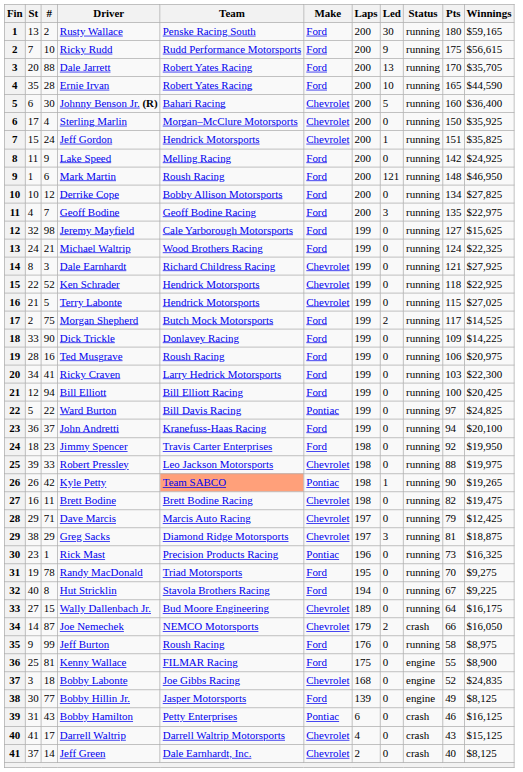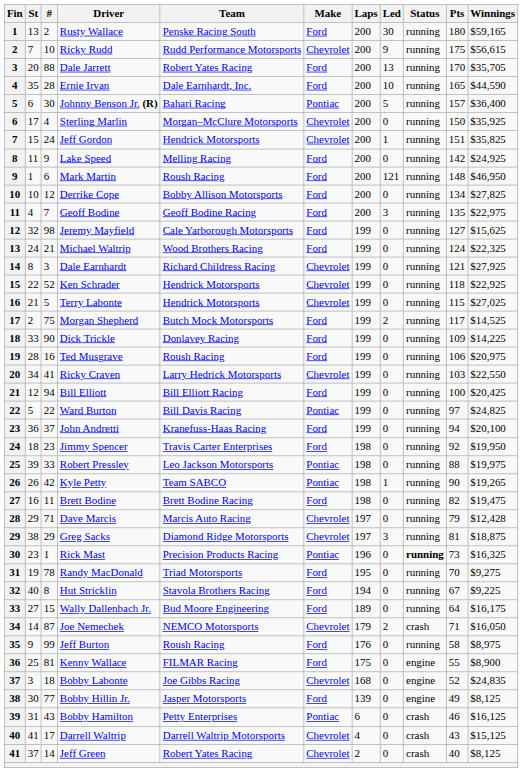 <table class="wikitable" style="font-size:95%">
 <tr>
 <th>Fin</th>
 <th>St</th>
 <th>#</th>
 <th>Driver</th>
 <th>Team</th>
 <th>Make</th>
 <th>Laps</th>
 <th>Led</th>
 <th>Status</th>
 <th>Pts</th>
 <th>Winnings</th>
 </tr>
 <tr>
 <th>1</th>
 <td>13</td>
 <td>2</td>
 <td><a href='#'>Rusty Wallace</a></td>
 <td><a href='#'>Penske Racing South</a></td>
 <td><a href='#'>Ford</a></td>
 <td>200</td>
 <td>30</td>
 <td>running</td>
 <td>180</td>
 <td>$59,165</td>
 </tr>
 <tr>
 <th>2</th>
 <td>7</td>
 <td>10</td>
 <td><a href='#'>Ricky Rudd</a></td>
 <td><a href='#'>Rudd Performance Motorsports</a></td>
-<td><a href='#'>Ford</a></td>
+<td><a href='#'>Chevrolet</a></td>
 <td>200</td>
 <td>9</td>
 <td>running</td>
 <td>175</td>
 <td>$56,615</td>
 </tr>
 <tr>
 <th>3</th>
 <td>20</td>
 <td>88</td>
 <td><a href='#'>Dale Jarrett</a></td>
 <td><a href='#'>Robert Yates Racing</a></td>
 <td><a href='#'>Ford</a></td>
 <td>200</td>
 <td>13</td>
 <td>running</td>
 <td>170</td>
 <td>$35,705</td>
 </tr>
 <tr>
 <th>4</th>
 <td>35</td>
 <td>28</td>
 <td><a href='#'>Ernie Irvan</a></td>
-<td><a href='#'>Robert Yates Racing</a></td>
+<td><a href='#'>Dale Earnhardt, Inc.</a></td>
 <td><a href='#'>Ford</a></td>
 <td>200</td>
 <td>10</td>
 <td>running</td>
 <td>165</td>
 <td>$44,590</td>
 </tr>
 <tr>
 <th>5</th>
 <td>6</td>
 <td>30</td>
 <td><a href='#'>Johnny Benson Jr.</a> <strong>(R)</strong></td>
 <td><a href='#'>Bahari Racing</a></td>
-<td><a href='#'>Chevrolet</a></td>
+<td><a href='#'>Pontiac</a></td>
 <td>200</td>
 <td>5</td>
 <td>running</td>
-<td>160</td>
+<td>157</td>
 <td>$36,400</td>
 </tr>
 <tr>
 <th>6</th>
 <td>17</td>
 <td>4</td>
 <td><a href='#'>Sterling Marlin</a></td>
 <td><a href='#'>Morgan–McClure Motorsports</a></td>
 <td><a href='#'>Chevrolet</a></td>
 <td>200</td>
 <td>0</td>
 <td>running</td>
 <td>150</td>
 <td>$35,925</td>
 </tr>
 <tr>
 <th>7</th>
 <td>15</td>
 <td>24</td>
 <td><a href='#'>Jeff Gordon</a></td>
 <td><a href='#'>Hendrick Motorsports</a></td>
 <td><a href='#'>Chevrolet</a></td>
 <td>200</td>
 <td>1</td>
 <td>running</td>
 <td>151</td>
 <td>$35,825</td>
 </tr>
 <tr>
 <th>8</th>
 <td>11</td>
 <td>9</td>
 <td><a href='#'>Lake Speed</a></td>
 <td><a href='#'>Melling Racing</a></td>
 <td><a href='#'>Ford</a></td>
 <td>200</td>
 <td>0</td>
 <td>running</td>
 <td>142</td>
 <td>$24,925</td>
 </tr>
 <tr>
 <th>9</th>
 <td>1</td>
 <td>6</td>
 <td><a href='#'>Mark Martin</a></td>
 <td><a href='#'>Roush Racing</a></td>
 <td><a href='#'>Ford</a></td>
 <td>200</td>
 <td>121</td>
 <td>running</td>
 <td>148</td>
 <td>$46,950</td>
 </tr>
 <tr>
 <th>10</th>
 <td>10</td>
 <td>12</td>
 <td><a href='#'>Derrike Cope</a></td>
 <td><a href='#'>Bobby Allison Motorsports</a></td>
 <td><a href='#'>Ford</a></td>
 <td>200</td>
 <td>0</td>
 <td>running</td>
 <td>134</td>
 <td>$27,825</td>
 </tr>
 <tr>
 <th>11</th>
 <td>4</td>
 <td>7</td>
 <td><a href='#'>Geoff Bodine</a></td>
 <td><a href='#'>Geoff Bodine Racing</a></td>
 <td><a href='#'>Ford</a></td>
 <td>200</td>
 <td>3</td>
 <td>running</td>
 <td>135</td>
 <td>$22,975</td>
 </tr>
 <tr>
 <th>12</th>
 <td>32</td>
 <td>98</td>
 <td><a href='#'>Jeremy Mayfield</a></td>
 <td><a href='#'>Cale Yarborough Motorsports</a></td>
 <td><a href='#'>Ford</a></td>
 <td>199</td>
 <td>0</td>
 <td>running</td>
 <td>127</td>
 <td>$15,625</td>
 </tr>
 <tr>
 <th>13</th>
 <td>24</td>
 <td>21</td>
 <td><a href='#'>Michael Waltrip</a></td>
 <td><a href='#'>Wood Brothers Racing</a></td>
 <td><a href='#'>Ford</a></td>
 <td>199</td>
 <td>0</td>
 <td>running</td>
 <td>124</td>
 <td>$22,325</td>
 </tr>
 <tr>
 <th>14</th>
 <td>8</td>
 <td>3</td>
 <td><a href='#'>Dale Earnhardt</a></td>
 <td><a href='#'>Richard Childress Racing</a></td>
 <td><a href='#'>Chevrolet</a></td>
 <td>199</td>
 <td>0</td>
 <td>running</td>
 <td>121</td>
 <td>$27,925</td>
 </tr>
 <tr>
 <th>15</th>
 <td>22</td>
 <td>52</td>
 <td><a href='#'>Ken Schrader</a></td>
 <td><a href='#'>Hendrick Motorsports</a></td>
 <td><a href='#'>Chevrolet</a></td>
 <td>199</td>
 <td>0</td>
 <td>running</td>
 <td>118</td>
 <td>$22,925</td>
 </tr>
 <tr>
 <th>16</th>
 <td>21</td>
 <td>5</td>
 <td><a href='#'>Terry Labonte</a></td>
 <td><a href='#'>Hendrick Motorsports</a></td>
 <td><a href='#'>Chevrolet</a></td>
 <td>199</td>
 <td>0</td>
 <td>running</td>
 <td>115</td>
 <td>$27,025</td>
 </tr>
 <tr>
 <th>17</th>
 <td>2</td>
 <td>75</td>
 <td><a href='#'>Morgan Shepherd</a></td>
 <td><a href='#'>Butch Mock Motorsports</a></td>
 <td><a href='#'>Ford</a></td>
 <td>199</td>
 <td>2</td>
 <td>running</td>
 <td>117</td>
 <td>$14,525</td>
 </tr>
 <tr>
 <th>18</th>
 <td>33</td>
 <td>90</td>
 <td><a href='#'>Dick Trickle</a></td>
 <td><a href='#'>Donlavey Racing</a></td>
 <td><a href='#'>Ford</a></td>
 <td>199</td>
 <td>0</td>
 <td>running</td>
 <td>109</td>
 <td>$14,225</td>
 </tr>
 <tr>
 <th>19</th>
 <td>28</td>
 <td>16</td>
 <td><a href='#'>Ted Musgrave</a></td>
 <td><a href='#'>Roush Racing</a></td>
 <td><a href='#'>Ford</a></td>
 <td>199</td>
 <td>0</td>
 <td>running</td>
 <td>106</td>
 <td>$20,975</td>
 </tr>
 <tr>
 <th>20</th>
 <td>34</td>
 <td>41</td>
 <td><a href='#'>Ricky Craven</a></td>
 <td><a href='#'>Larry Hedrick Motorsports</a></td>
-<td><a href='#'>Ford</a></td>
+<td><a href='#'>Chevrolet</a></td>
 <td>199</td>
 <td>0</td>
 <td>running</td>
 <td>103</td>
-<td>$22,300</td>
+<td>$22,550</td>
 </tr>
 <tr>
 <th>21</th>
 <td>12</td>
 <td>94</td>
 <td><a href='#'>Bill Elliott</a></td>
 <td><a href='#'>Bill Elliott Racing</a></td>
 <td><a href='#'>Ford</a></td>
 <td>199</td>
 <td>0</td>
 <td>running</td>
 <td>100</td>
 <td>$20,425</td>
 </tr>
 <tr>
 <th>22</th>
 <td>5</td>
 <td>22</td>
 <td><a href='#'>Ward Burton</a></td>
 <td><a href='#'>Bill Davis Racing</a></td>
 <td><a href='#'>Pontiac</a></td>
 <td>199</td>
 <td>0</td>
 <td>running</td>
 <td>97</td>
 <td>$24,825</td>
 </tr>
 <tr>
 <th>23</th>
 <td>36</td>
 <td>37</td>
 <td><a href='#'>John Andretti</a></td>
 <td><a href='#'>Kranefuss-Haas Racing</a></td>
 <td><a href='#'>Ford</a></td>
 <td>199</td>
 <td>0</td>
 <td>running</td>
 <td>94</td>
 <td>$20,100</td>
 </tr>
 <tr>
 <th>24</th>
 <td>18</td>
 <td>23</td>
 <td><a href='#'>Jimmy Spencer</a></td>
 <td><a href='#'>Travis Carter Enterprises</a></td>
 <td><a href='#'>Ford</a></td>
 <td>198</td>
 <td>0</td>
 <td>running</td>
 <td>92</td>
 <td>$19,950</td>
 </tr>
 <tr>
 <th>25</th>
 <td>39</td>
 <td>33</td>
 <td><a href='#'>Robert Pressley</a></td>
 <td><a href='#'>Leo Jackson Motorsports</a></td>
-<td><a href='#'>Chevrolet</a></td>
+<td><a href='#'>Pontiac</a></td>
 <td>198</td>
 <td>0</td>
 <td>running</td>
 <td>88</td>
 <td>$19,975</td>
 </tr>
 <tr>
 <th>26</th>
 <td>26</td>
 <td>42</td>
 <td><a href='#'>Kyle Petty</a></td>
-<td style="background: lightsalmon;"><a href='#'>Team SABCO</a></td>
+<td><a href='#'>Team SABCO</a></td>
 <td><a href='#'>Pontiac</a></td>
 <td>198</td>
 <td>1</td>
 <td>running</td>
 <td>90</td>
 <td>$19,265</td>
 </tr>
 <tr>
 <th>27</th>
 <td>16</td>
 <td>11</td>
 <td><a href='#'>Brett Bodine</a></td>
 <td><a href='#'>Brett Bodine Racing</a></td>
-<td><a href='#'>Chevrolet</a></td>
+<td><a href='#'>Ford</a></td>
 <td>198</td>
 <td>0</td>
 <td>running</td>
 <td>82</td>
 <td>$19,475</td>
 </tr>
 <tr>
 <th>28</th>
 <td>29</td>
 <td>71</td>
 <td><a href='#'>Dave Marcis</a></td>
 <td><a href='#'>Marcis Auto Racing</a></td>
 <td><a href='#'>Chevrolet</a></td>
 <td>197</td>
 <td>0</td>
 <td>running</td>
 <td>79</td>
-<td>$12,425</td>
+<td>$12,428</td>
 </tr>
 <tr>
 <th>29</th>
 <td>38</td>
 <td>29</td>
 <td><a href='#'>Greg Sacks</a></td>
 <td><a href='#'>Diamond Ridge Motorsports</a></td>
 <td><a href='#'>Chevrolet</a></td>
 <td>197</td>
 <td>3</td>
 <td>running</td>
 <td>81</td>
 <td>$18,875</td>
 </tr>
 <tr>
 <th>30</th>
 <td>23</td>
 <td>1</td>
 <td><a href='#'>Rick Mast</a></td>
 <td><a href='#'>Precision Products Racing</a></td>
 <td><a href='#'>Pontiac</a></td>
 <td>196</td>
 <td>0</td>
-<td>running</td>
+<td><strong>running</strong></td>
 <td>73</td>
 <td>$16,325</td>
 </tr>
 <tr>
 <th>31</th>
 <td>19</td>
 <td>78</td>
 <td><a href='#'>Randy MacDonald</a></td>
 <td><a href='#'>Triad Motorsports</a></td>
 <td><a href='#'>Ford</a></td>
 <td>195</td>
 <td>0</td>
 <td>running</td>
 <td>70</td>
 <td>$9,275</td>
 </tr>
 <tr>
 <th>32</th>
 <td>40</td>
 <td>8</td>
 <td><a href='#'>Hut Stricklin</a></td>
 <td><a href='#'>Stavola Brothers Racing</a></td>
 <td><a href='#'>Ford</a></td>
 <td>194</td>
 <td>0</td>
 <td>running</td>
 <td>67</td>
 <td>$9,225</td>
 </tr>
 <tr>
 <th>33</th>
 <td>27</td>
 <td>15</td>
 <td><a href='#'>Wally Dallenbach Jr.</a></td>
 <td><a href='#'>Bud Moore Engineering</a></td>
-<td><a href='#'>Chevrolet</a></td>
+<td><a href='#'>Ford</a></td>
 <td>189</td>
 <td>0</td>
 <td>running</td>
 <td>64</td>
 <td>$16,175</td>
 </tr>
 <tr>
 <th>34</th>
 <td>14</td>
 <td>87</td>
 <td><a href='#'>Joe Nemechek</a></td>
 <td><a href='#'>NEMCO Motorsports</a></td>
 <td><a href='#'>Chevrolet</a></td>
 <td>179</td>
 <td>2</td>
 <td>crash</td>
-<td>66</td>
+<td>71</td>
 <td>$16,050</td>
 </tr>
 <tr>
 <th>35</th>
 <td>9</td>
 <td>99</td>
 <td><a href='#'>Jeff Burton</a></td>
 <td><a href='#'>Roush Racing</a></td>
 <td><a href='#'>Ford</a></td>
 <td>176</td>
 <td>0</td>
 <td>running</td>
 <td>58</td>
 <td>$8,975</td>
 </tr>
 <tr>
 <th>36</th>
 <td>25</td>
 <td>81</td>
 <td><a href='#'>Kenny Wallace</a></td>
 <td><a href='#'>FILMAR Racing</a></td>
 <td><a href='#'>Ford</a></td>
 <td>175</td>
 <td>0</td>
 <td>engine</td>
 <td>55</td>
 <td>$8,900</td>
 </tr>
 <tr>
 <th>37</th>
 <td>3</td>
 <td>18</td>
 <td><a href='#'>Bobby Labonte</a></td>
 <td><a href='#'>Joe Gibbs Racing</a></td>
 <td><a href='#'>Chevrolet</a></td>
 <td>168</td>
 <td>0</td>
 <td>engine</td>
 <td>52</td>
 <td>$24,835</td>
 </tr>
 <tr>
 <th>38</th>
 <td>30</td>
 <td>77</td>
 <td><a href='#'>Bobby Hillin Jr.</a></td>
 <td><a href='#'>Jasper Motorsports</a></td>
 <td><a href='#'>Ford</a></td>
 <td>139</td>
 <td>0</td>
 <td>engine</td>
 <td>49</td>
 <td>$8,125</td>
 </tr>
 <tr>
 <th>39</th>
 <td>31</td>
 <td>43</td>
 <td><a href='#'>Bobby Hamilton</a></td>
 <td><a href='#'>Petty Enterprises</a></td>
 <td><a href='#'>Pontiac</a></td>
 <td>6</td>
 <td>0</td>
 <td>crash</td>
 <td>46</td>
 <td>$16,125</td>
 </tr>
 <tr>
 <th>40</th>
 <td>41</td>
 <td>17</td>
 <td><a href='#'>Darrell Waltrip</a></td>
 <td><a href='#'>Darrell Waltrip Motorsports</a></td>
 <td><a href='#'>Chevrolet</a></td>
 <td>4</td>
 <td>0</td>
 <td>crash</td>
 <td>43</td>
 <td>$15,125</td>
 </tr>
 <tr>
 <th>41</th>
 <td>37</td>
 <td>14</td>
 <td><a href='#'>Jeff Green</a></td>
-<td><a href='#'>Dale Earnhardt, Inc.</a></td>
+<td><a href='#'>Robert Yates Racing</a></td>
 <td><a href='#'>Chevrolet</a></td>
 <td>2</td>
 <td>0</td>
 <td>crash</td>
 <td>40</td>
 <td>$8,125</td>
 </tr>
 <tr>
 <th colspan="11"></th>
 </tr>
 </table>
